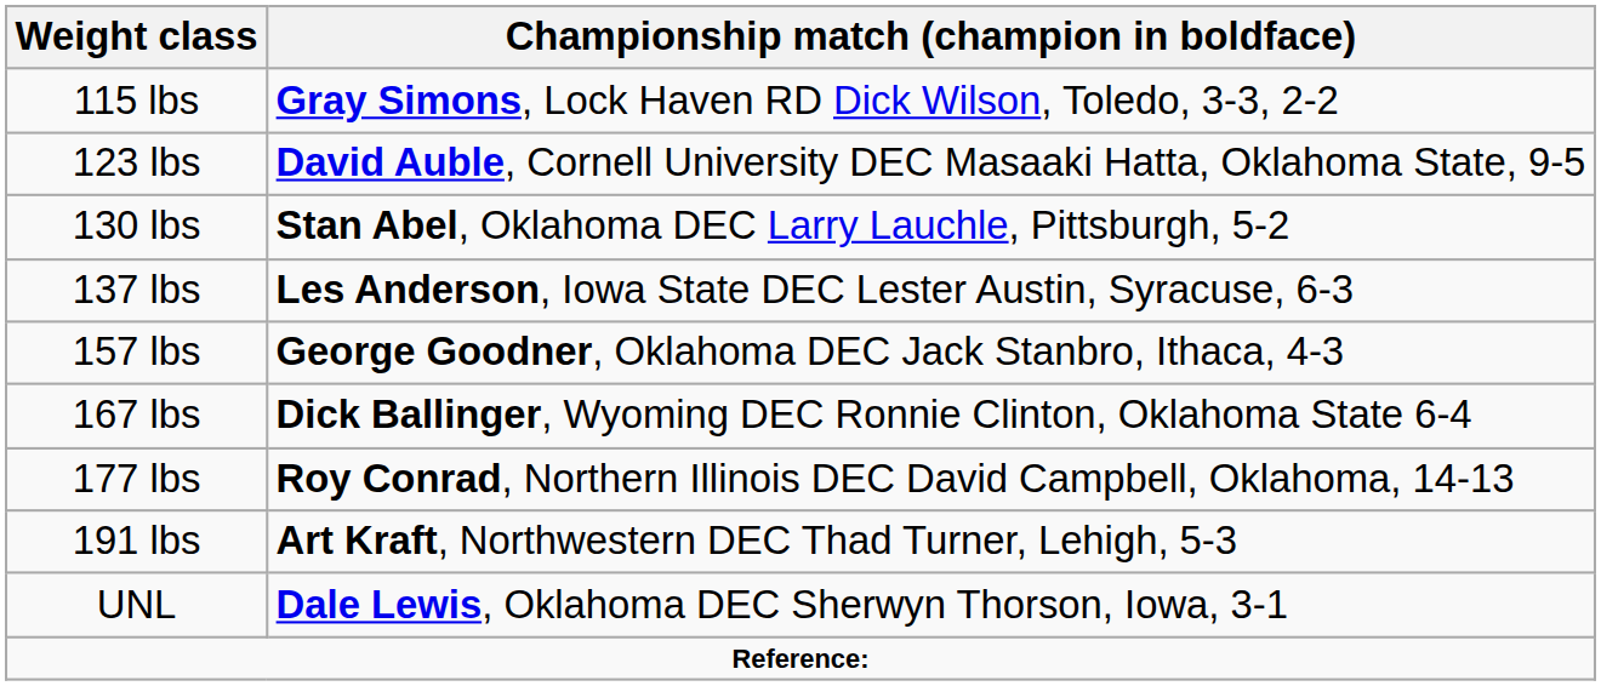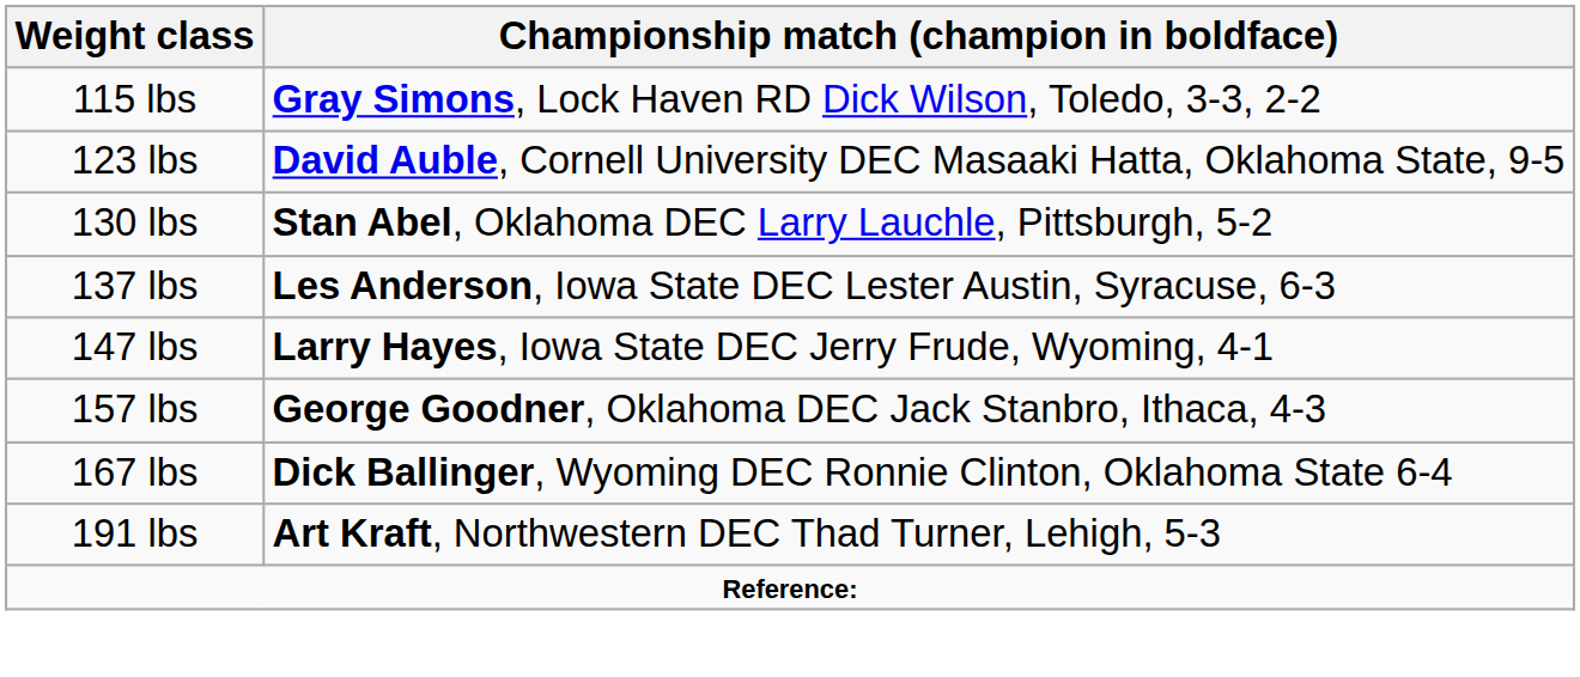 <table class="wikitable" style="text-align:center">
 <tr>
 <th>Weight class</th>
 <th>Championship match (champion in boldface)</th>
 </tr>
 <tr>
 <td>115 lbs</td>
 <td align="left"><strong><a href='#'>Gray Simons</a></strong>, Lock Haven RD <a href='#'>Dick Wilson</a>, Toledo, 3-3, 2-2</td>
 </tr>
 <tr>
 <td>123 lbs</td>
 <td align="left"><strong><a href='#'>David Auble</a></strong>, Cornell University DEC Masaaki Hatta, Oklahoma State, 9-5</td>
 </tr>
 <tr>
 <td>130 lbs</td>
 <td align="left"><strong>Stan Abel</strong>, Oklahoma DEC <a href='#'>Larry Lauchle</a>, Pittsburgh, 5-2</td>
 </tr>
 <tr>
 <td>137 lbs</td>
 <td align="left"><strong>Les Anderson</strong>, Iowa State DEC Lester Austin, Syracuse, 6-3</td>
 </tr>
 <tr>
+<td>147 lbs</td>
+<td align="left"><strong>Larry Hayes</strong>, Iowa State DEC Jerry Frude, Wyoming, 4-1</td>
+</tr>
+<tr>
 <td>157 lbs</td>
 <td align="left"><strong>George Goodner</strong>, Oklahoma DEC Jack Stanbro, Ithaca, 4-3</td>
 </tr>
 <tr>
 <td>167 lbs</td>
 <td align="left"><strong>Dick Ballinger</strong>, Wyoming DEC Ronnie Clinton, Oklahoma State 6-4</td>
 </tr>
 <tr>
-<td>177 lbs</td>
-<td align="left"><strong>Roy Conrad</strong>, Northern Illinois DEC David Campbell, Oklahoma, 14-13</td>
-</tr>
-<tr>
 <td>191 lbs</td>
 <td align="left"><strong>Art Kraft</strong>, Northwestern DEC Thad Turner, Lehigh, 5-3</td>
-</tr>
-<tr>
-<td>UNL</td>
-<td align="left"><strong><a href='#'>Dale Lewis</a></strong>, Oklahoma DEC Sherwyn Thorson, Iowa, 3-1</td>
 </tr>
 <tr>
 <td colspan="2" style="font-size:8pt; text-align:center;"><strong>Reference:</strong></td>
 </tr>
 </table>
